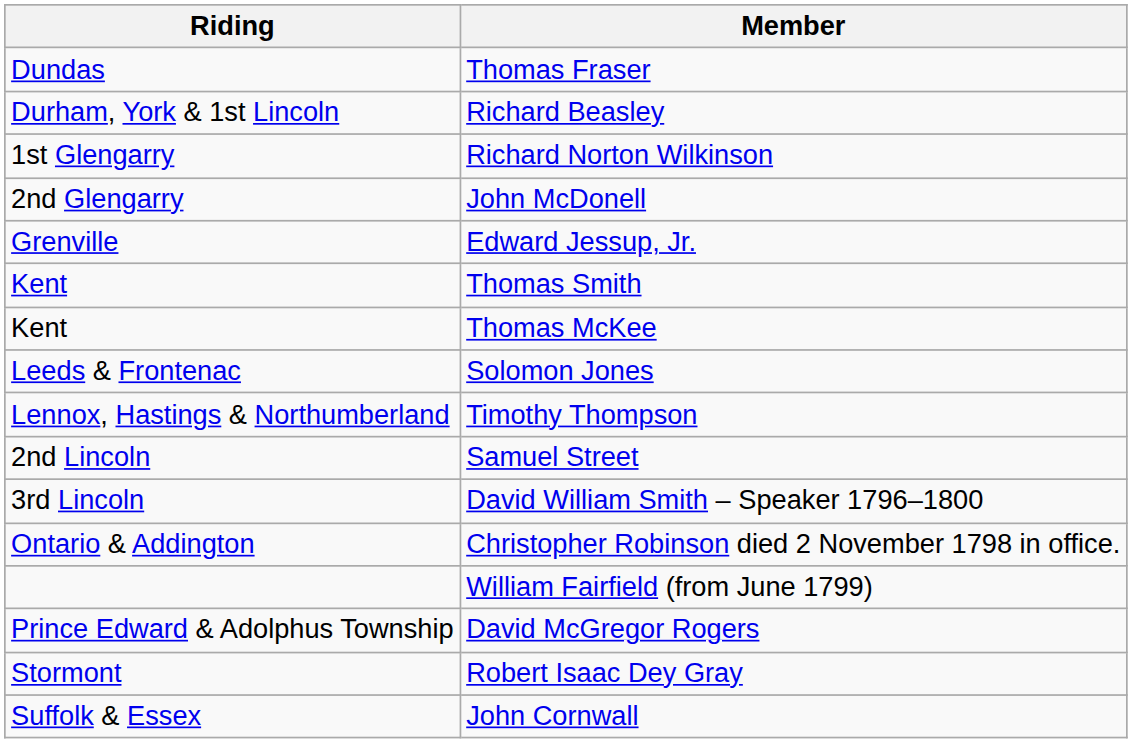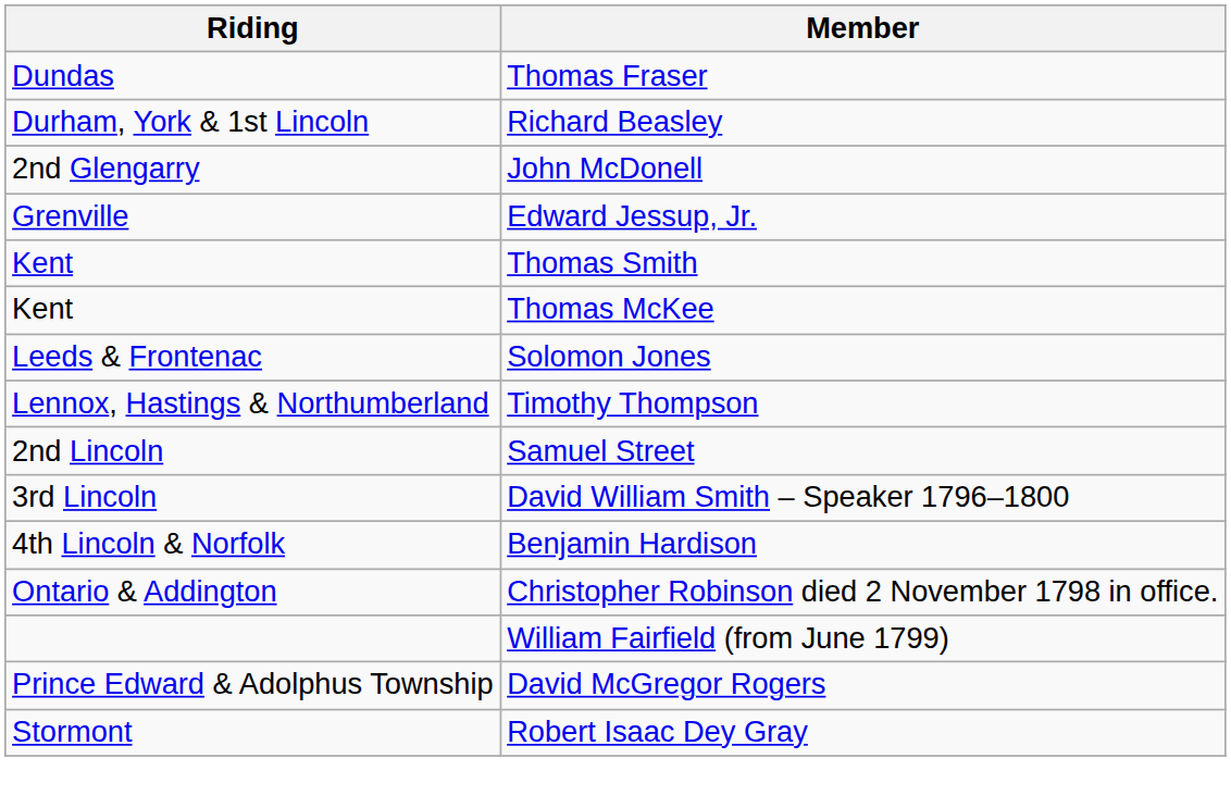 <table class="wikitable">
 <tr>
 <th>Riding</th>
 <th>Member</th>
 </tr>
 <tr>
 <td><a href='#'>Dundas</a></td>
 <td><a href='#'>Thomas Fraser</a></td>
 </tr>
 <tr>
 <td><a href='#'>Durham</a>, <a href='#'>York</a> & 1st <a href='#'>Lincoln</a></td>
 <td><a href='#'>Richard Beasley</a></td>
-</tr>
-<tr>
-<td>1st <a href='#'>Glengarry</a></td>
-<td><a href='#'>Richard Norton Wilkinson</a></td>
 </tr>
 <tr>
 <td>2nd <a href='#'>Glengarry</a></td>
 <td><a href='#'>John McDonell</a></td>
 </tr>
 <tr>
 <td><a href='#'>Grenville</a></td>
 <td><a href='#'>Edward Jessup, Jr.</a></td>
 </tr>
 <tr>
 <td><a href='#'>Kent</a></td>
 <td><a href='#'>Thomas Smith</a></td>
 </tr>
 <tr>
 <td>Kent</td>
 <td><a href='#'>Thomas McKee</a></td>
 </tr>
 <tr>
 <td><a href='#'>Leeds</a> & <a href='#'>Frontenac</a></td>
 <td><a href='#'>Solomon Jones</a></td>
 </tr>
 <tr>
 <td><a href='#'>Lennox</a>, <a href='#'>Hastings</a> & <a href='#'>Northumberland</a></td>
 <td><a href='#'>Timothy Thompson</a></td>
 </tr>
 <tr>
 <td>2nd <a href='#'>Lincoln</a></td>
 <td><a href='#'>Samuel Street</a></td>
 </tr>
 <tr>
 <td>3rd <a href='#'>Lincoln</a></td>
 <td><a href='#'>David William Smith</a> – Speaker 1796–1800</td>
 </tr>
 <tr>
+<td>4th <a href='#'>Lincoln</a> & <a href='#'>Norfolk</a></td>
+<td><a href='#'>Benjamin Hardison</a></td>
+</tr>
+<tr>
 <td><a href='#'>Ontario</a> & <a href='#'>Addington</a></td>
 <td><a href='#'>Christopher Robinson</a> died 2 November 1798 in office.</td>
 </tr>
 <tr>
 <td></td>
 <td><a href='#'>William Fairfield</a> (from June 1799)</td>
 </tr>
 <tr>
 <td><a href='#'>Prince Edward</a> & Adolphus Township</td>
 <td><a href='#'>David McGregor Rogers</a></td>
 </tr>
 <tr>
 <td><a href='#'>Stormont</a></td>
 <td><a href='#'>Robert Isaac Dey Gray</a></td>
 </tr>
-<tr>
-<td><a href='#'>Suffolk</a> & <a href='#'>Essex</a></td>
-<td><a href='#'>John Cornwall</a></td>
-</tr>
 </table>
